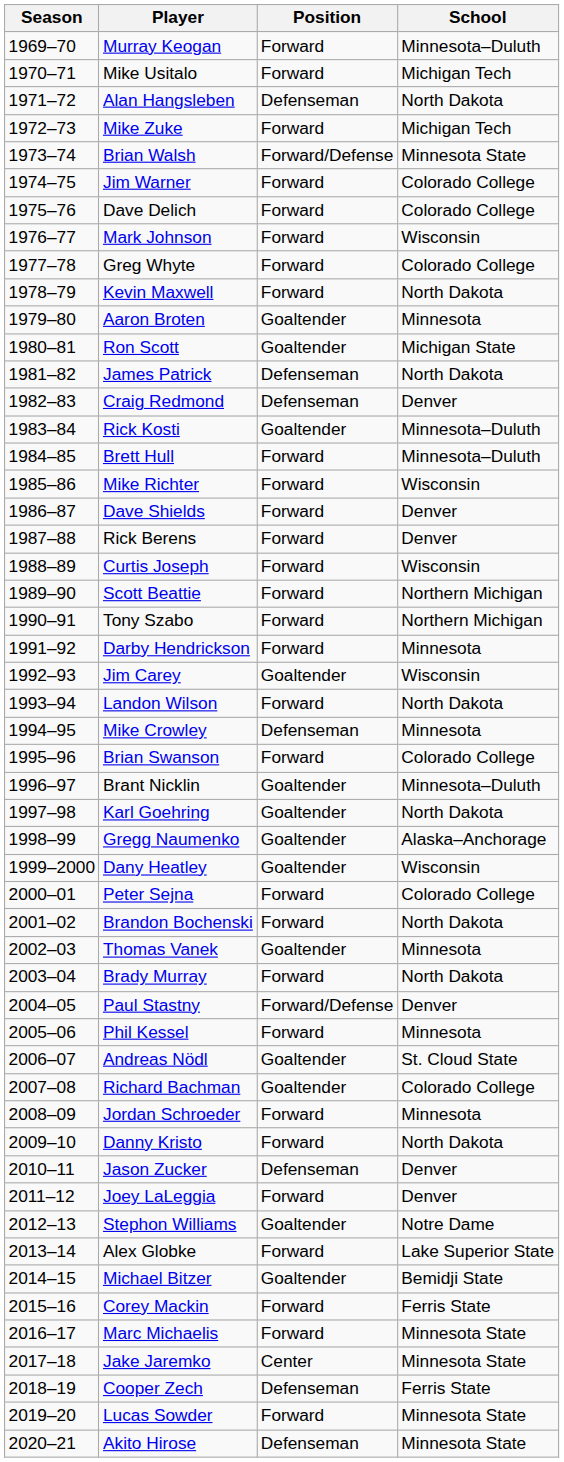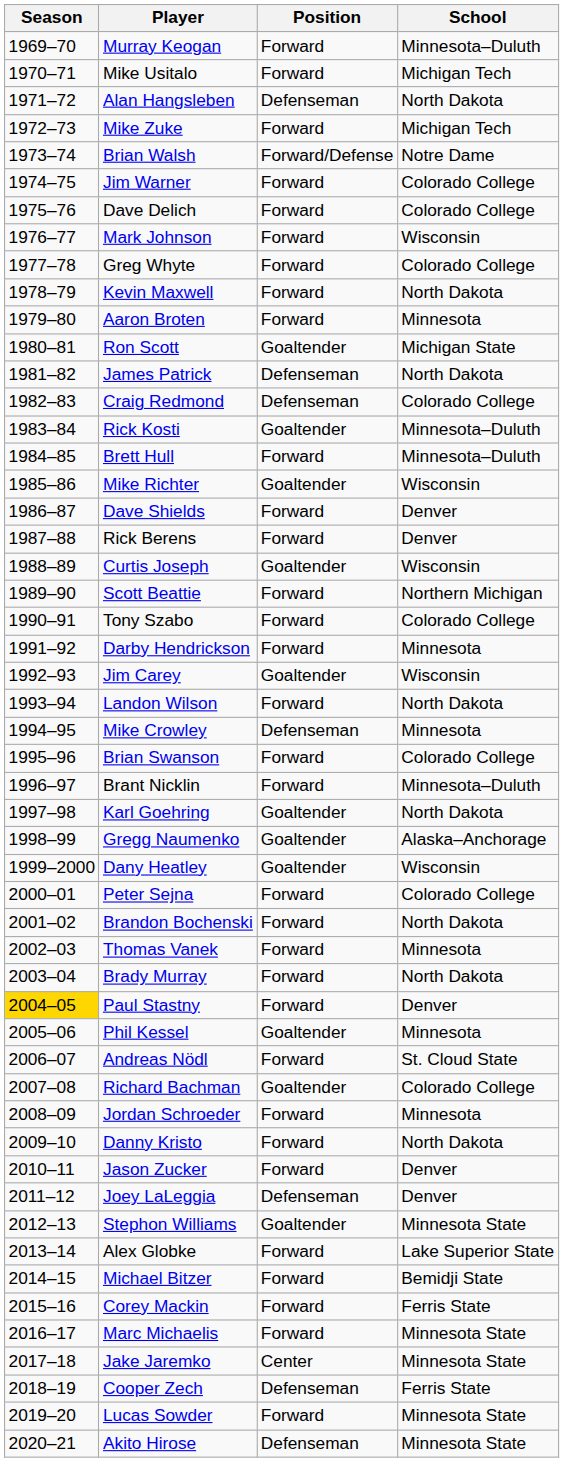 <table class="sortable wikitable">
 <tr>
 <th>Season</th>
 <th>Player</th>
 <th>Position</th>
 <th>School</th>
 </tr>
 <tr>
 <td>1969–70</td>
 <td><a href='#'>Murray Keogan</a></td>
 <td>Forward</td>
 <td>Minnesota–Duluth</td>
 </tr>
 <tr>
 <td>1970–71</td>
 <td>Mike Usitalo</td>
 <td>Forward</td>
 <td>Michigan Tech</td>
 </tr>
 <tr>
 <td>1971–72</td>
 <td><a href='#'>Alan Hangsleben</a></td>
 <td>Defenseman</td>
 <td>North Dakota</td>
 </tr>
 <tr>
 <td>1972–73</td>
 <td><a href='#'>Mike Zuke</a></td>
 <td>Forward</td>
 <td>Michigan Tech</td>
 </tr>
 <tr>
 <td>1973–74</td>
 <td><a href='#'>Brian Walsh</a></td>
 <td>Forward/Defense</td>
-<td>Minnesota State</td>
+<td>Notre Dame</td>
 </tr>
 <tr>
 <td>1974–75</td>
 <td><a href='#'>Jim Warner</a></td>
 <td>Forward</td>
 <td>Colorado College</td>
 </tr>
 <tr>
 <td>1975–76</td>
 <td>Dave Delich</td>
 <td>Forward</td>
 <td>Colorado College</td>
 </tr>
 <tr>
 <td>1976–77</td>
 <td><a href='#'>Mark Johnson</a></td>
 <td>Forward</td>
 <td>Wisconsin</td>
 </tr>
 <tr>
 <td>1977–78</td>
 <td>Greg Whyte</td>
 <td>Forward</td>
 <td>Colorado College</td>
 </tr>
 <tr>
 <td>1978–79</td>
 <td><a href='#'>Kevin Maxwell</a></td>
 <td>Forward</td>
 <td>North Dakota</td>
 </tr>
 <tr>
 <td>1979–80</td>
 <td><a href='#'>Aaron Broten</a></td>
-<td>Goaltender</td>
+<td>Forward</td>
 <td>Minnesota</td>
 </tr>
 <tr>
 <td>1980–81</td>
 <td><a href='#'>Ron Scott</a></td>
 <td>Goaltender</td>
 <td>Michigan State</td>
 </tr>
 <tr>
 <td>1981–82</td>
 <td><a href='#'>James Patrick</a></td>
 <td>Defenseman</td>
 <td>North Dakota</td>
 </tr>
 <tr>
 <td>1982–83</td>
 <td><a href='#'>Craig Redmond</a></td>
 <td>Defenseman</td>
-<td>Denver</td>
+<td>Colorado College</td>
 </tr>
 <tr>
 <td>1983–84</td>
 <td><a href='#'>Rick Kosti</a></td>
 <td>Goaltender</td>
 <td>Minnesota–Duluth</td>
 </tr>
 <tr>
 <td>1984–85</td>
 <td><a href='#'>Brett Hull</a></td>
 <td>Forward</td>
 <td>Minnesota–Duluth</td>
 </tr>
 <tr>
 <td>1985–86</td>
 <td><a href='#'>Mike Richter</a></td>
-<td>Forward</td>
+<td>Goaltender</td>
 <td>Wisconsin</td>
 </tr>
 <tr>
 <td>1986–87</td>
 <td><a href='#'>Dave Shields</a></td>
 <td>Forward</td>
 <td>Denver</td>
 </tr>
 <tr>
 <td>1987–88</td>
 <td>Rick Berens</td>
 <td>Forward</td>
 <td>Denver</td>
 </tr>
 <tr>
 <td>1988–89</td>
 <td><a href='#'>Curtis Joseph</a></td>
-<td>Forward</td>
+<td>Goaltender</td>
 <td>Wisconsin</td>
 </tr>
 <tr>
 <td>1989–90</td>
 <td><a href='#'>Scott Beattie</a></td>
 <td>Forward</td>
 <td>Northern Michigan</td>
 </tr>
 <tr>
 <td>1990–91</td>
 <td>Tony Szabo</td>
 <td>Forward</td>
-<td>Northern Michigan</td>
+<td>Colorado College</td>
 </tr>
 <tr>
 <td>1991–92</td>
 <td><a href='#'>Darby Hendrickson</a></td>
 <td>Forward</td>
 <td>Minnesota</td>
 </tr>
 <tr>
 <td>1992–93</td>
 <td><a href='#'>Jim Carey</a></td>
 <td>Goaltender</td>
 <td>Wisconsin</td>
 </tr>
 <tr>
 <td>1993–94</td>
 <td><a href='#'>Landon Wilson</a></td>
 <td>Forward</td>
 <td>North Dakota</td>
 </tr>
 <tr>
 <td>1994–95</td>
 <td><a href='#'>Mike Crowley</a></td>
 <td>Defenseman</td>
 <td>Minnesota</td>
 </tr>
 <tr>
 <td>1995–96</td>
 <td><a href='#'>Brian Swanson</a></td>
 <td>Forward</td>
 <td>Colorado College</td>
 </tr>
 <tr>
 <td>1996–97</td>
 <td>Brant Nicklin</td>
-<td>Goaltender</td>
+<td>Forward</td>
 <td>Minnesota–Duluth</td>
 </tr>
 <tr>
 <td>1997–98</td>
 <td><a href='#'>Karl Goehring</a></td>
 <td>Goaltender</td>
 <td>North Dakota</td>
 </tr>
 <tr>
 <td>1998–99</td>
 <td><a href='#'>Gregg Naumenko</a></td>
 <td>Goaltender</td>
 <td>Alaska–Anchorage</td>
 </tr>
 <tr>
 <td>1999–2000</td>
 <td><a href='#'>Dany Heatley</a></td>
 <td>Goaltender</td>
 <td>Wisconsin</td>
 </tr>
 <tr>
 <td>2000–01</td>
 <td><a href='#'>Peter Sejna</a></td>
 <td>Forward</td>
 <td>Colorado College</td>
 </tr>
 <tr>
 <td>2001–02</td>
 <td><a href='#'>Brandon Bochenski</a></td>
 <td>Forward</td>
 <td>North Dakota</td>
 </tr>
 <tr>
 <td>2002–03</td>
 <td><a href='#'>Thomas Vanek</a></td>
-<td>Goaltender</td>
+<td>Forward</td>
 <td>Minnesota</td>
 </tr>
 <tr>
 <td>2003–04</td>
 <td><a href='#'>Brady Murray</a></td>
 <td>Forward</td>
 <td>North Dakota</td>
 </tr>
 <tr>
-<td>2004–05</td>
+<td style="background: gold;">2004–05</td>
 <td><a href='#'>Paul Stastny</a></td>
-<td>Forward/Defense</td>
+<td>Forward</td>
 <td>Denver</td>
 </tr>
 <tr>
 <td>2005–06</td>
 <td><a href='#'>Phil Kessel</a></td>
-<td>Forward</td>
+<td>Goaltender</td>
 <td>Minnesota</td>
 </tr>
 <tr>
 <td>2006–07</td>
 <td><a href='#'>Andreas Nödl</a></td>
-<td>Goaltender</td>
+<td>Forward</td>
 <td>St. Cloud State</td>
 </tr>
 <tr>
 <td>2007–08</td>
 <td><a href='#'>Richard Bachman</a></td>
 <td>Goaltender</td>
 <td>Colorado College</td>
 </tr>
 <tr>
 <td>2008–09</td>
 <td><a href='#'>Jordan Schroeder</a></td>
 <td>Forward</td>
 <td>Minnesota</td>
 </tr>
 <tr>
 <td>2009–10</td>
 <td><a href='#'>Danny Kristo</a></td>
 <td>Forward</td>
 <td>North Dakota</td>
 </tr>
 <tr>
 <td>2010–11</td>
 <td><a href='#'>Jason Zucker</a></td>
-<td>Defenseman</td>
+<td>Forward</td>
 <td>Denver</td>
 </tr>
 <tr>
 <td>2011–12</td>
 <td><a href='#'>Joey LaLeggia</a></td>
-<td>Forward</td>
+<td>Defenseman</td>
 <td>Denver</td>
 </tr>
 <tr>
 <td>2012–13</td>
 <td><a href='#'>Stephon Williams</a></td>
 <td>Goaltender</td>
-<td>Notre Dame</td>
+<td>Minnesota State</td>
 </tr>
 <tr>
 <td>2013–14</td>
 <td>Alex Globke</td>
 <td>Forward</td>
 <td>Lake Superior State</td>
 </tr>
 <tr>
 <td>2014–15</td>
 <td><a href='#'>Michael Bitzer</a></td>
-<td>Goaltender</td>
+<td>Forward</td>
 <td>Bemidji State</td>
 </tr>
 <tr>
 <td>2015–16</td>
 <td><a href='#'>Corey Mackin</a></td>
 <td>Forward</td>
 <td>Ferris State</td>
 </tr>
 <tr>
 <td>2016–17</td>
 <td><a href='#'>Marc Michaelis</a></td>
 <td>Forward</td>
 <td>Minnesota State</td>
 </tr>
 <tr>
 <td>2017–18</td>
 <td><a href='#'>Jake Jaremko</a></td>
 <td>Center</td>
 <td>Minnesota State</td>
 </tr>
 <tr>
 <td>2018–19</td>
 <td><a href='#'>Cooper Zech</a></td>
 <td>Defenseman</td>
 <td>Ferris State</td>
 </tr>
 <tr>
 <td>2019–20</td>
 <td><a href='#'>Lucas Sowder</a></td>
 <td>Forward</td>
 <td>Minnesota State</td>
 </tr>
 <tr>
 <td>2020–21</td>
 <td><a href='#'>Akito Hirose</a></td>
 <td>Defenseman</td>
 <td>Minnesota State</td>
 </tr>
 </table>
